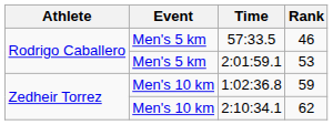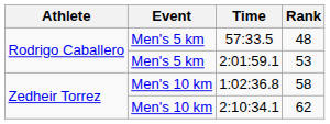 <table class="wikitable" style="font-size:90%;">
 <tr>
 <th>Athlete</th>
 <th>Event</th>
 <th>Time</th>
 <th>Rank</th>
 </tr>
 <tr align=center>
 <td align=left rowspan=2><a href='#'>Rodrigo Caballero</a></td>
 <td align=left><a href='#'>Men's 5 km</a></td>
 <td>57:33.5</td>
-<td>46</td>
+<td>48</td>
 </tr>
 <tr align=center>
 <td align=left><a href='#'>Men's 5 km</a></td>
 <td>2:01:59.1</td>
 <td>53</td>
 </tr>
 <tr align=center>
 <td align=left rowspan=2><a href='#'>Zedheir Torrez</a></td>
 <td align=left><a href='#'>Men's 10 km</a></td>
 <td>1:02:36.8</td>
-<td>59</td>
+<td>58</td>
 </tr>
 <tr align=center>
 <td align=left><a href='#'>Men's 10 km</a></td>
 <td>2:10:34.1</td>
 <td>62</td>
 </tr>
 </table>
